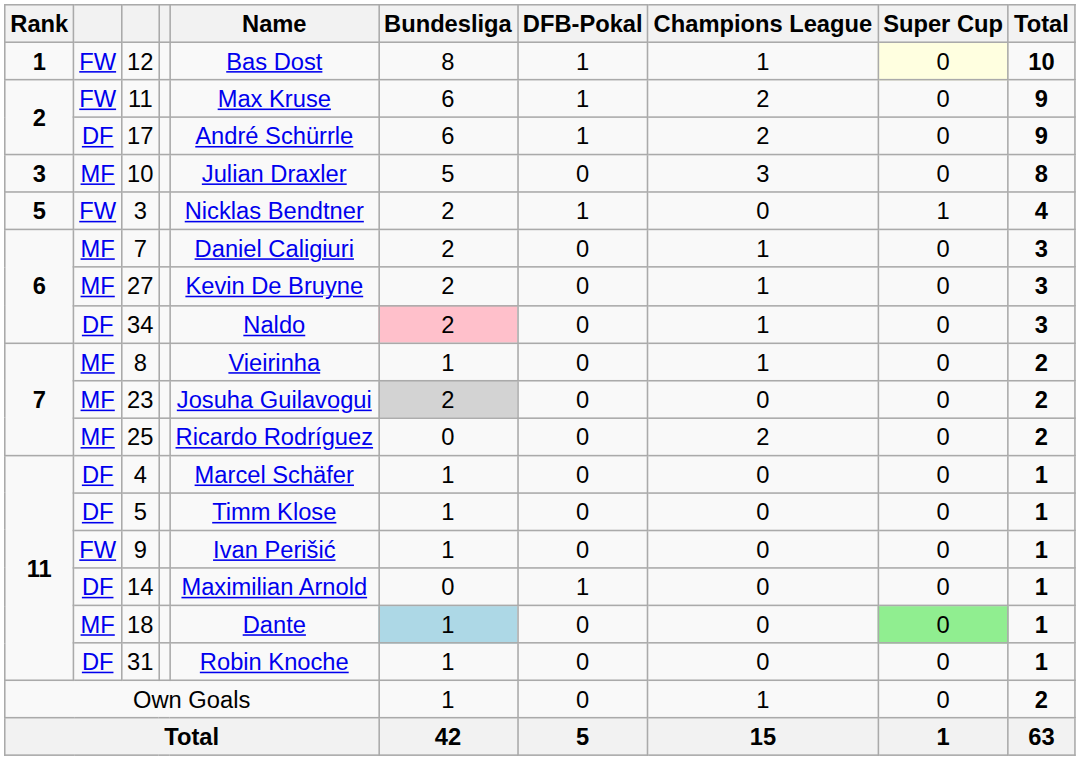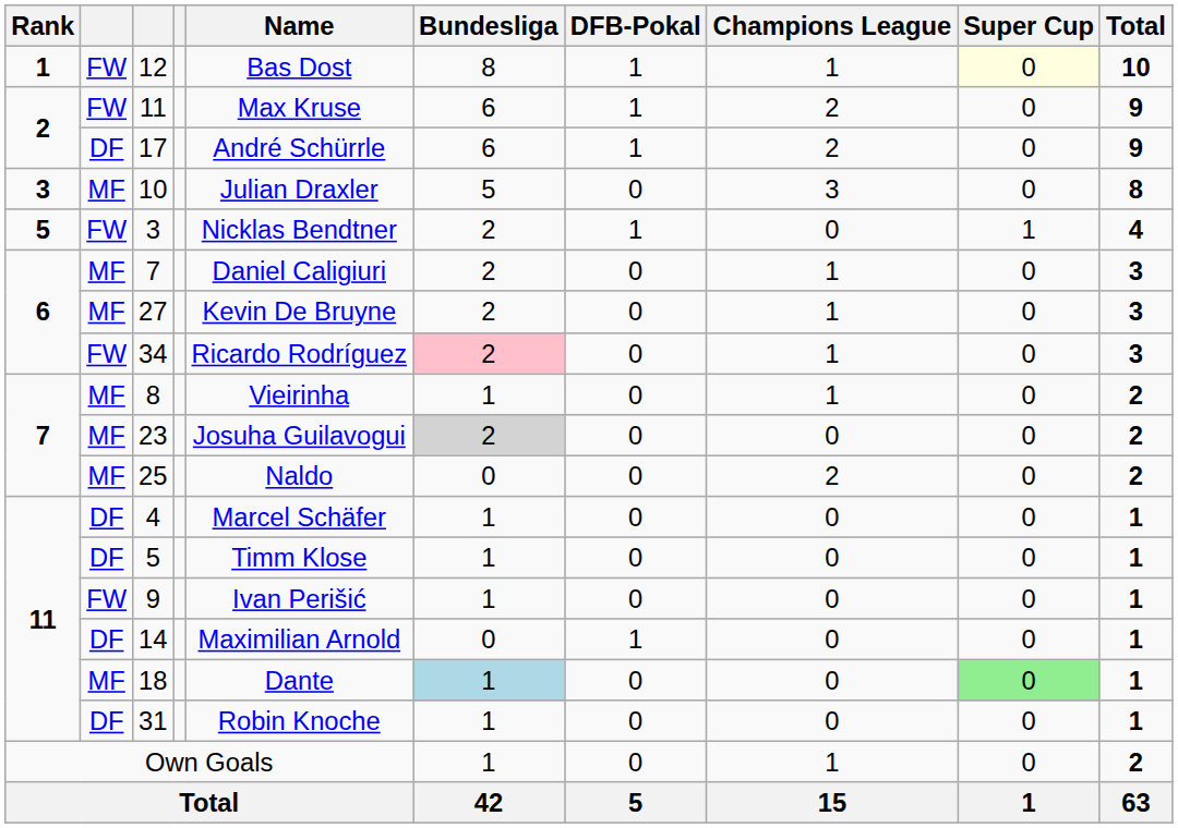 <table class="wikitable sortable" style="font-size: 95%; text-align: center;">
 <tr>
 <th>Rank</th>
 <th></th>
 <th></th>
 <th></th>
 <th>Name</th>
 <th>Bundesliga</th>
 <th>DFB-Pokal</th>
 <th>Champions League</th>
 <th>Super Cup</th>
 <th>Total</th>
 </tr>
 <tr>
 <td><strong>1</strong></td>
 <td><a href='#'>FW</a></td>
 <td>12</td>
 <td></td>
 <td><a href='#'>Bas Dost</a></td>
 <td>8</td>
 <td>1</td>
 <td>1</td>
 <td style="background: lightyellow;">0</td>
 <td><strong>10</strong></td>
 </tr>
 <tr>
 <td rowspan=2><strong>2</strong></td>
 <td><a href='#'>FW</a></td>
 <td>11</td>
 <td></td>
 <td><a href='#'>Max Kruse</a></td>
 <td>6</td>
 <td>1</td>
 <td>2</td>
 <td>0</td>
 <td><strong>9</strong></td>
 </tr>
 <tr>
 <td><a href='#'>DF</a></td>
 <td>17</td>
 <td></td>
 <td><a href='#'>André Schürrle</a></td>
 <td>6</td>
 <td>1</td>
 <td>2</td>
 <td>0</td>
 <td><strong>9</strong></td>
 </tr>
 <tr>
 <td rowspan=1><strong>3</strong></td>
 <td><a href='#'>MF</a></td>
 <td>10</td>
 <td></td>
 <td><a href='#'>Julian Draxler</a></td>
 <td>5</td>
 <td>0</td>
 <td>3</td>
 <td>0</td>
 <td><strong>8</strong></td>
 </tr>
 <tr>
 <td rowspan=1><strong>5</strong></td>
 <td><a href='#'>FW</a></td>
 <td>3</td>
 <td></td>
 <td><a href='#'>Nicklas Bendtner</a></td>
 <td>2</td>
 <td>1</td>
 <td>0</td>
 <td>1</td>
 <td><strong>4</strong></td>
 </tr>
 <tr>
 <td rowspan=3><strong>6</strong></td>
 <td><a href='#'>MF</a></td>
 <td>7</td>
 <td></td>
 <td><a href='#'>Daniel Caligiuri</a></td>
 <td>2</td>
 <td>0</td>
 <td>1</td>
 <td>0</td>
 <td><strong>3</strong></td>
 </tr>
 <tr>
 <td><a href='#'>MF</a></td>
 <td>27</td>
 <td></td>
 <td><a href='#'>Kevin De Bruyne</a></td>
 <td>2</td>
 <td>0</td>
 <td>1</td>
 <td>0</td>
 <td><strong>3</strong></td>
 </tr>
 <tr>
-<td><a href='#'>DF</a></td>
+<td><a href='#'>FW</a></td>
 <td>34</td>
 <td></td>
-<td><a href='#'>Naldo</a></td>
+<td><a href='#'>Ricardo Rodríguez</a></td>
 <td style="background: pink;">2</td>
 <td>0</td>
 <td>1</td>
 <td>0</td>
 <td><strong>3</strong></td>
 </tr>
 <tr>
 <td rowspan=3><strong>7</strong></td>
 <td><a href='#'>MF</a></td>
 <td>8</td>
 <td></td>
 <td><a href='#'>Vieirinha</a></td>
 <td>1</td>
 <td>0</td>
 <td>1</td>
 <td>0</td>
 <td><strong>2</strong></td>
 </tr>
 <tr>
 <td><a href='#'>MF</a></td>
 <td>23</td>
 <td></td>
 <td><a href='#'>Josuha Guilavogui</a></td>
 <td style="background: lightgrey;">2</td>
 <td>0</td>
 <td>0</td>
 <td>0</td>
 <td><strong>2</strong></td>
 </tr>
 <tr>
 <td><a href='#'>MF</a></td>
 <td>25</td>
 <td></td>
-<td><a href='#'>Ricardo Rodríguez</a></td>
+<td><a href='#'>Naldo</a></td>
 <td>0</td>
 <td>0</td>
 <td>2</td>
 <td>0</td>
 <td><strong>2</strong></td>
 </tr>
 <tr>
 <td rowspan=6><strong>11</strong></td>
 <td><a href='#'>DF</a></td>
 <td>4</td>
 <td></td>
 <td><a href='#'>Marcel Schäfer</a></td>
 <td>1</td>
 <td>0</td>
 <td>0</td>
 <td>0</td>
 <td><strong>1</strong></td>
 </tr>
 <tr>
 <td><a href='#'>DF</a></td>
 <td>5</td>
 <td></td>
 <td><a href='#'>Timm Klose</a></td>
 <td>1</td>
 <td>0</td>
 <td>0</td>
 <td>0</td>
 <td><strong>1</strong></td>
 </tr>
 <tr>
 <td><a href='#'>FW</a></td>
 <td>9</td>
 <td></td>
 <td><a href='#'>Ivan Perišić</a></td>
 <td>1</td>
 <td>0</td>
 <td>0</td>
 <td>0</td>
 <td><strong>1</strong></td>
 </tr>
 <tr>
 <td><a href='#'>DF</a></td>
 <td>14</td>
 <td></td>
 <td><a href='#'>Maximilian Arnold</a></td>
 <td>0</td>
 <td>1</td>
 <td>0</td>
 <td>0</td>
 <td><strong>1</strong></td>
 </tr>
 <tr>
 <td><a href='#'>MF</a></td>
 <td>18</td>
 <td></td>
 <td><a href='#'>Dante</a></td>
 <td style="background: lightblue;">1</td>
 <td>0</td>
 <td>0</td>
 <td style="background: lightgreen;">0</td>
 <td><strong>1</strong></td>
 </tr>
 <tr>
 <td><a href='#'>DF</a></td>
 <td>31</td>
 <td></td>
 <td><a href='#'>Robin Knoche</a></td>
 <td>1</td>
 <td>0</td>
 <td>0</td>
 <td>0</td>
 <td><strong>1</strong></td>
 </tr>
 <tr>
 <td colspan=5>Own Goals</td>
 <td>1</td>
 <td>0</td>
 <td>1</td>
 <td>0</td>
 <td><strong>2</strong></td>
 </tr>
 <tr>
 <th colspan="5">Total</th>
 <th>42</th>
 <th>5</th>
 <th>15</th>
 <th>1</th>
 <th>63</th>
 </tr>
 </table>
